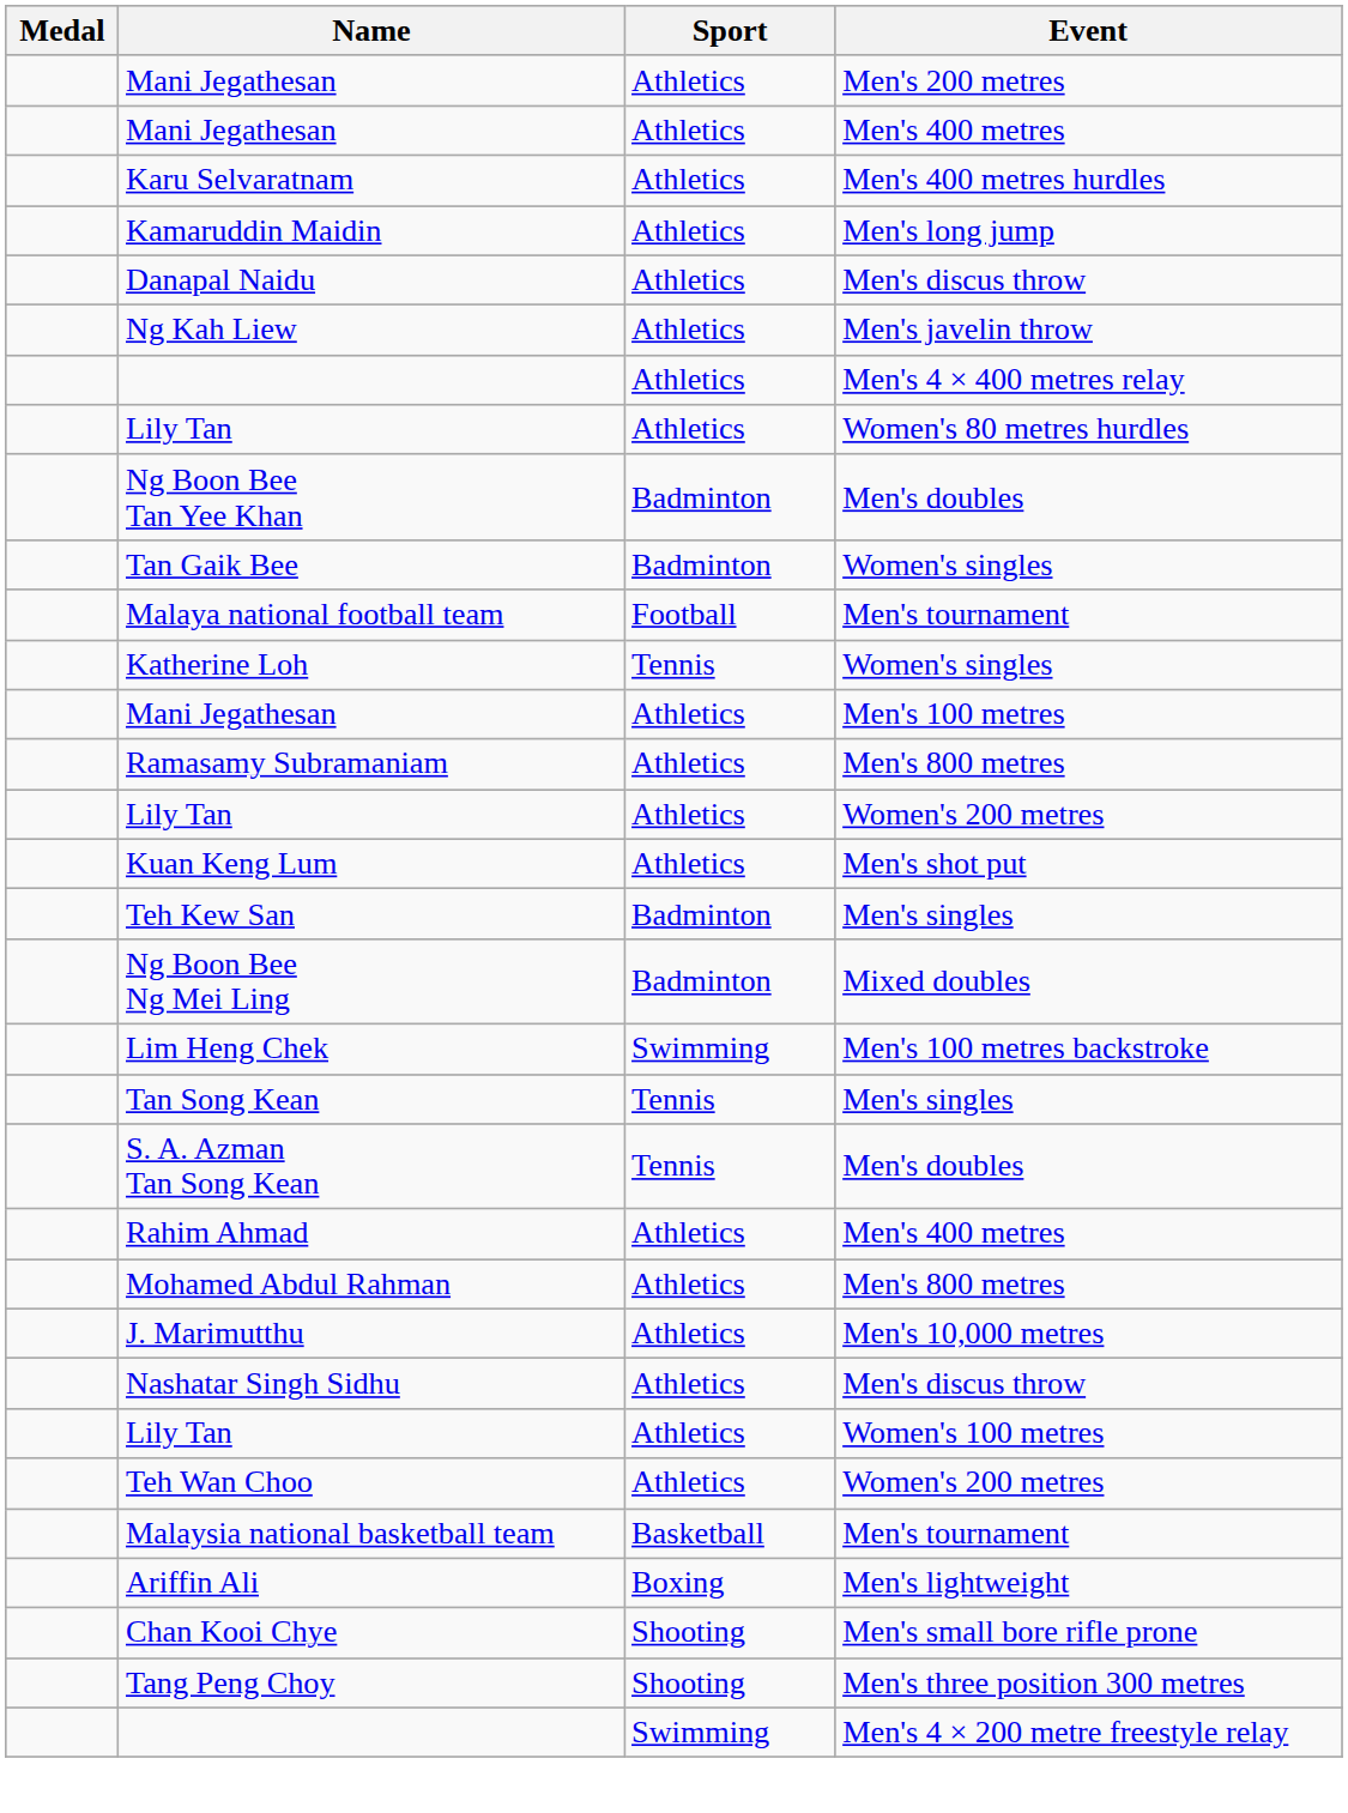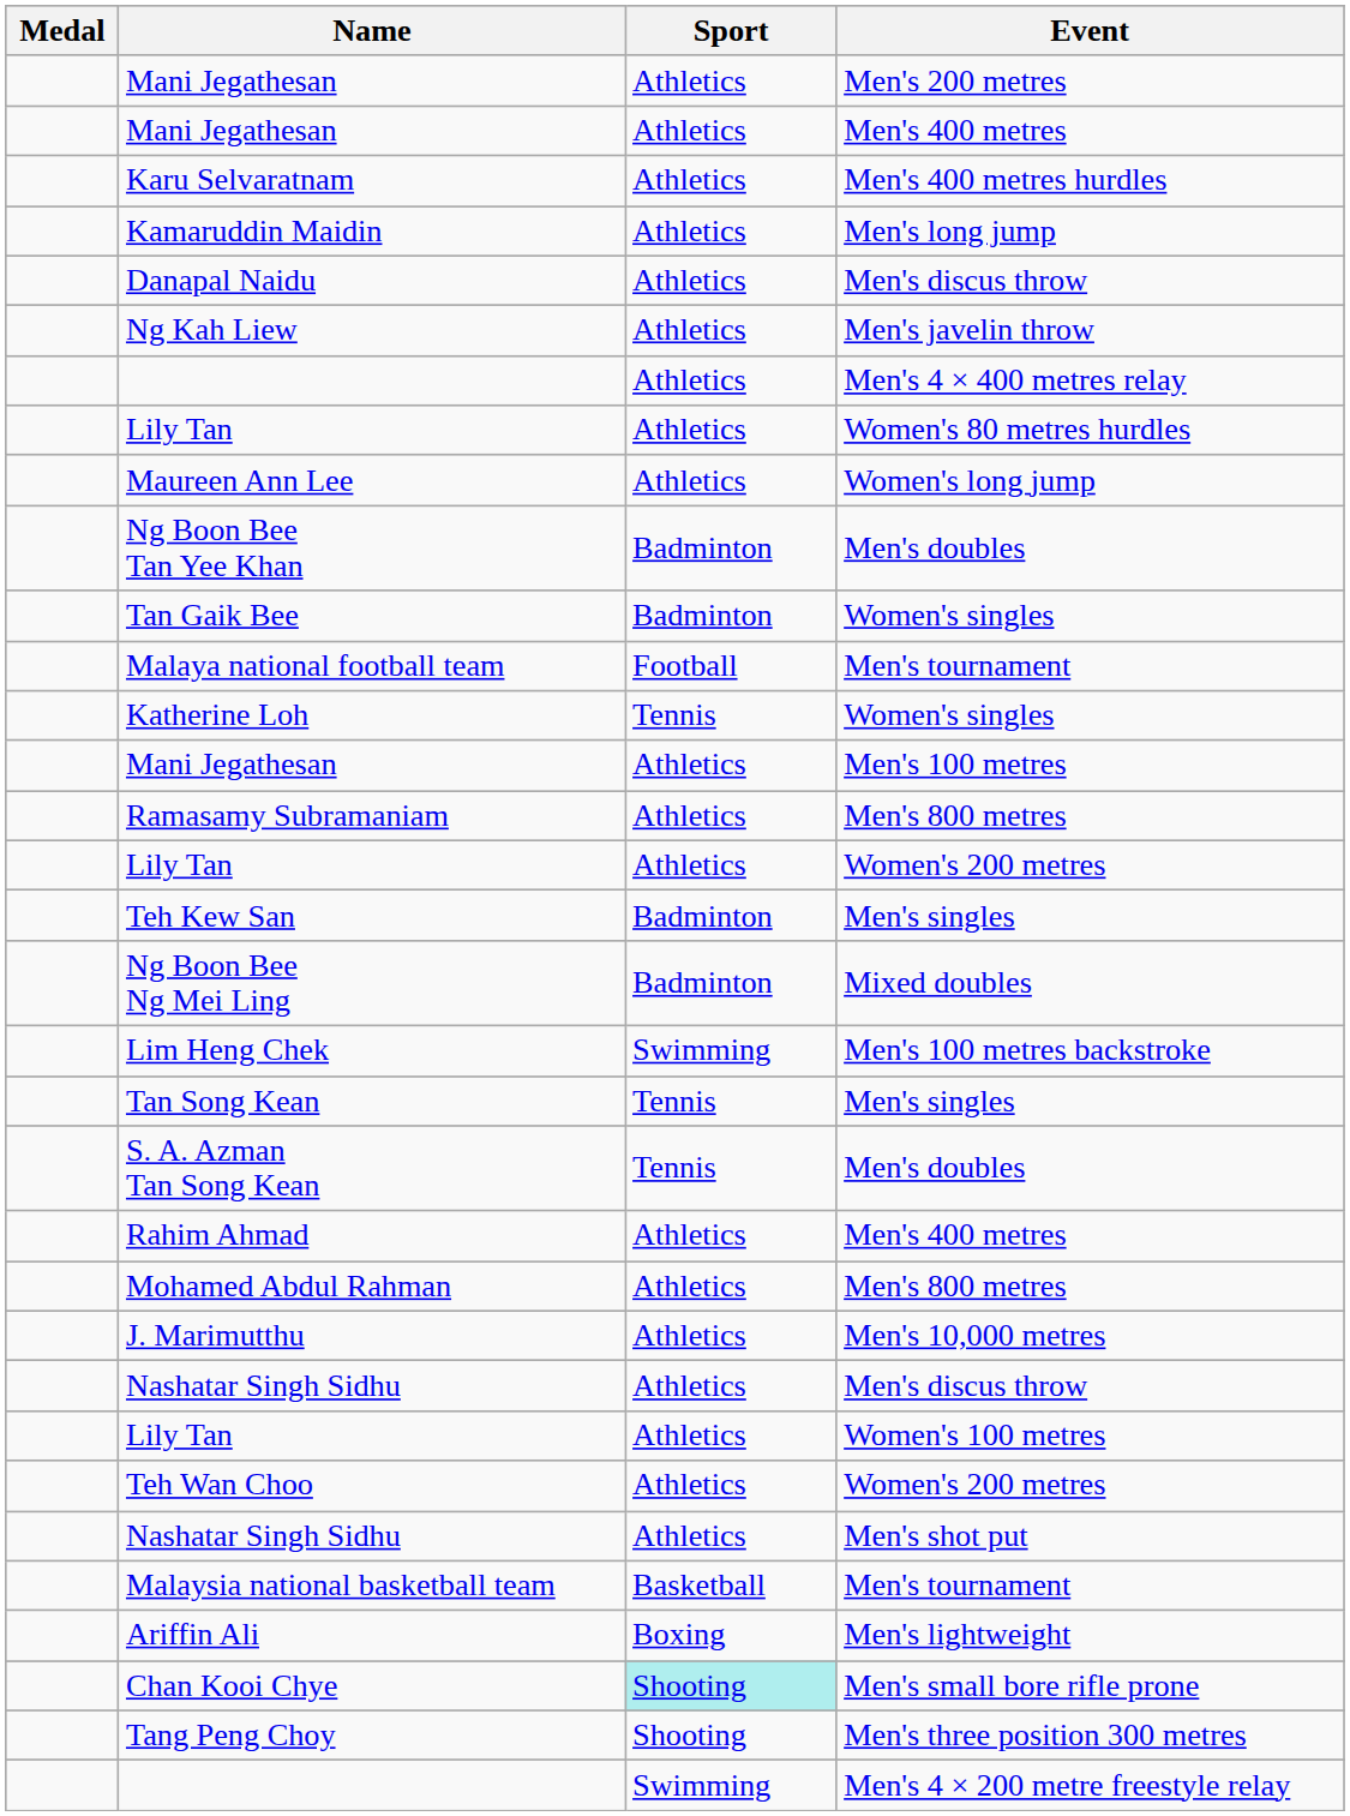 <table class="wikitable sortable" style="font-size:100%">
 <tr>
 <th width="50">Medal</th>
 <th width="250">Name</th>
 <th width="100">Sport</th>
 <th width="250">Event</th>
 </tr>
 <tr>
 <td></td>
 <td><a href='#'>Mani Jegathesan</a></td>
 <td><a href='#'>Athletics</a></td>
 <td><a href='#'>Men's 200 metres</a></td>
 </tr>
 <tr>
 <td></td>
 <td><a href='#'>Mani Jegathesan</a></td>
 <td><a href='#'>Athletics</a></td>
 <td><a href='#'>Men's 400 metres</a></td>
 </tr>
 <tr>
 <td></td>
 <td><a href='#'>Karu Selvaratnam</a></td>
 <td><a href='#'>Athletics</a></td>
 <td><a href='#'>Men's 400 metres hurdles</a></td>
 </tr>
 <tr>
 <td></td>
 <td><a href='#'>Kamaruddin Maidin</a></td>
 <td><a href='#'>Athletics</a></td>
 <td><a href='#'>Men's long jump</a></td>
 </tr>
 <tr>
 <td></td>
 <td><a href='#'>Danapal Naidu</a></td>
 <td><a href='#'>Athletics</a></td>
 <td><a href='#'>Men's discus throw</a></td>
 </tr>
 <tr>
 <td></td>
 <td><a href='#'>Ng Kah Liew</a></td>
 <td><a href='#'>Athletics</a></td>
 <td><a href='#'>Men's javelin throw</a></td>
 </tr>
 <tr>
 <td></td>
 <td></td>
 <td><a href='#'>Athletics</a></td>
 <td><a href='#'>Men's 4 × 400 metres relay</a></td>
 </tr>
 <tr>
 <td></td>
 <td><a href='#'>Lily Tan</a></td>
 <td><a href='#'>Athletics</a></td>
 <td><a href='#'>Women's 80 metres hurdles</a></td>
 </tr>
 <tr>
 <td></td>
+<td><a href='#'>Maureen Ann Lee</a></td>
+<td><a href='#'>Athletics</a></td>
+<td><a href='#'>Women's long jump</a></td>
+</tr>
+<tr>
+<td></td>
 <td><a href='#'>Ng Boon Bee</a><br><a href='#'>Tan Yee Khan</a></td>
 <td><a href='#'>Badminton</a></td>
 <td><a href='#'>Men's doubles</a></td>
 </tr>
 <tr>
 <td></td>
 <td><a href='#'>Tan Gaik Bee</a></td>
 <td><a href='#'>Badminton</a></td>
 <td><a href='#'>Women's singles</a></td>
 </tr>
 <tr>
 <td></td>
 <td><a href='#'>Malaya national football team</a></td>
 <td><a href='#'>Football</a></td>
 <td><a href='#'>Men's tournament</a></td>
 </tr>
 <tr>
 <td></td>
 <td><a href='#'>Katherine Loh</a></td>
 <td><a href='#'>Tennis</a></td>
 <td><a href='#'>Women's singles</a></td>
 </tr>
 <tr>
 <td></td>
 <td><a href='#'>Mani Jegathesan</a></td>
 <td><a href='#'>Athletics</a></td>
 <td><a href='#'>Men's 100 metres</a></td>
 </tr>
 <tr>
 <td></td>
 <td><a href='#'>Ramasamy Subramaniam</a></td>
 <td><a href='#'>Athletics</a></td>
 <td><a href='#'>Men's 800 metres</a></td>
 </tr>
 <tr>
 <td></td>
 <td><a href='#'>Lily Tan</a></td>
 <td><a href='#'>Athletics</a></td>
 <td><a href='#'>Women's 200 metres</a></td>
-</tr>
-<tr>
-<td></td>
-<td><a href='#'>Kuan Keng Lum</a></td>
-<td><a href='#'>Athletics</a></td>
-<td><a href='#'>Men's shot put</a></td>
 </tr>
 <tr>
 <td></td>
 <td><a href='#'>Teh Kew San</a></td>
 <td><a href='#'>Badminton</a></td>
 <td><a href='#'>Men's singles</a></td>
 </tr>
 <tr>
 <td></td>
 <td><a href='#'>Ng Boon Bee</a><br><a href='#'>Ng Mei Ling</a></td>
 <td><a href='#'>Badminton</a></td>
 <td><a href='#'>Mixed doubles</a></td>
 </tr>
 <tr>
 <td></td>
 <td><a href='#'>Lim Heng Chek</a></td>
 <td><a href='#'>Swimming</a></td>
 <td><a href='#'>Men's 100 metres backstroke</a></td>
 </tr>
 <tr>
 <td></td>
 <td><a href='#'>Tan Song Kean</a></td>
 <td><a href='#'>Tennis</a></td>
 <td><a href='#'>Men's singles</a></td>
 </tr>
 <tr>
 <td></td>
 <td><a href='#'>S. A. Azman</a><br><a href='#'>Tan Song Kean</a></td>
 <td><a href='#'>Tennis</a></td>
 <td><a href='#'>Men's doubles</a></td>
 </tr>
 <tr>
 <td></td>
 <td><a href='#'>Rahim Ahmad</a></td>
 <td><a href='#'>Athletics</a></td>
 <td><a href='#'>Men's 400 metres</a></td>
 </tr>
 <tr>
 <td></td>
 <td><a href='#'>Mohamed Abdul Rahman</a></td>
 <td><a href='#'>Athletics</a></td>
 <td><a href='#'>Men's 800 metres</a></td>
 </tr>
 <tr>
 <td></td>
 <td><a href='#'>J. Marimutthu</a></td>
 <td><a href='#'>Athletics</a></td>
 <td><a href='#'>Men's 10,000 metres</a></td>
 </tr>
 <tr>
 <td></td>
 <td><a href='#'>Nashatar Singh Sidhu</a></td>
 <td><a href='#'>Athletics</a></td>
 <td><a href='#'>Men's discus throw</a></td>
 </tr>
 <tr>
 <td></td>
 <td><a href='#'>Lily Tan</a></td>
 <td><a href='#'>Athletics</a></td>
 <td><a href='#'>Women's 100 metres</a></td>
 </tr>
 <tr>
 <td></td>
 <td><a href='#'>Teh Wan Choo</a></td>
 <td><a href='#'>Athletics</a></td>
 <td><a href='#'>Women's 200 metres</a></td>
 </tr>
 <tr>
 <td></td>
+<td><a href='#'>Nashatar Singh Sidhu</a></td>
+<td><a href='#'>Athletics</a></td>
+<td><a href='#'>Men's shot put</a></td>
+</tr>
+<tr>
+<td></td>
 <td><a href='#'>Malaysia national basketball team</a></td>
 <td><a href='#'>Basketball</a></td>
 <td><a href='#'>Men's tournament</a></td>
 </tr>
 <tr>
 <td></td>
 <td><a href='#'>Ariffin Ali</a></td>
 <td><a href='#'>Boxing</a></td>
 <td><a href='#'>Men's lightweight</a></td>
 </tr>
 <tr>
 <td></td>
 <td><a href='#'>Chan Kooi Chye</a></td>
-<td><a href='#'>Shooting</a></td>
+<td style="background: paleturquoise;"><a href='#'>Shooting</a></td>
 <td><a href='#'>Men's small bore rifle prone</a></td>
 </tr>
 <tr>
 <td></td>
 <td><a href='#'>Tang Peng Choy</a></td>
 <td><a href='#'>Shooting</a></td>
 <td><a href='#'>Men's three position 300 metres</a></td>
 </tr>
 <tr>
 <td></td>
 <td></td>
 <td><a href='#'>Swimming</a></td>
 <td><a href='#'>Men's 4 × 200 metre freestyle relay</a></td>
 </tr>
 </table>
